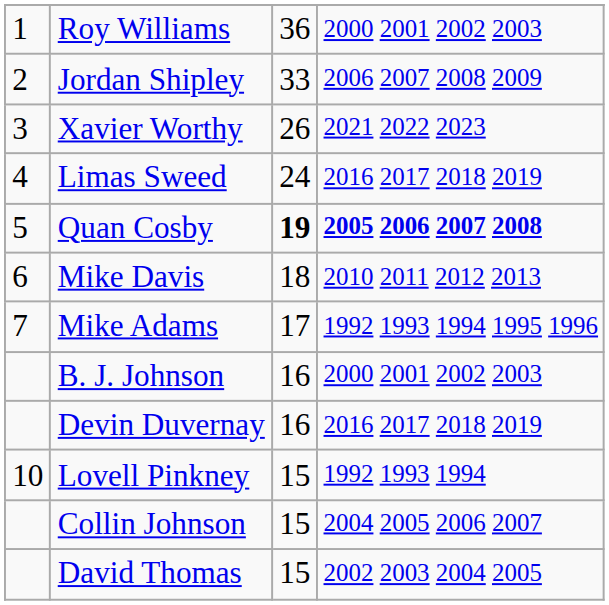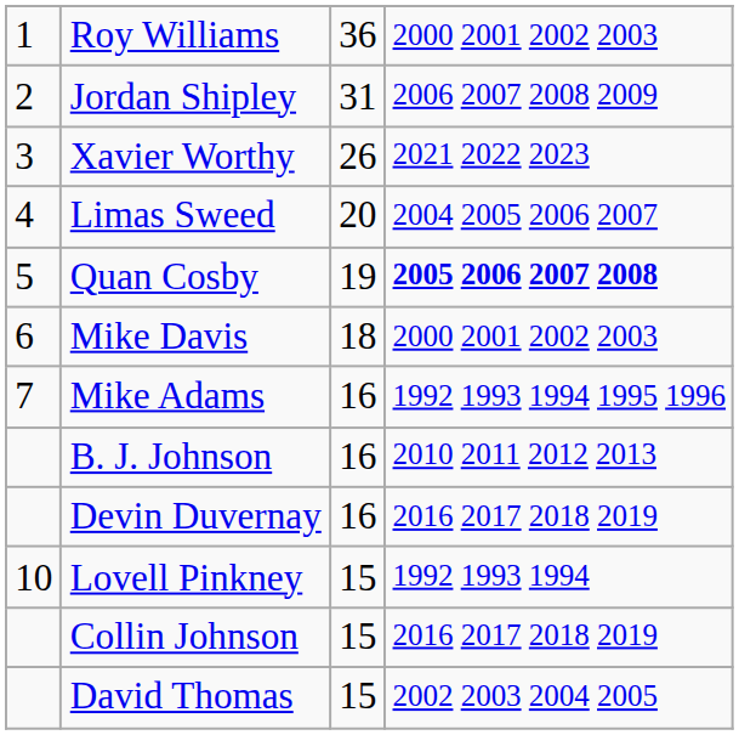 <table class="wikitable">
 <tr>
 </tr>
 <tr>
 <td>1</td>
 <td><a href='#'>Roy Williams</a></td>
 <td>36</td>
 <td style="font-size:80%;"><a href='#'>2000</a> <a href='#'>2001</a> <a href='#'>2002</a> <a href='#'>2003</a></td>
 </tr>
 <tr>
 <td>2</td>
 <td><a href='#'>Jordan Shipley</a></td>
-<td>33</td>
+<td>31</td>
 <td style="font-size:80%;"><a href='#'>2006</a> <a href='#'>2007</a> <a href='#'>2008</a> <a href='#'>2009</a></td>
 </tr>
 <tr>
 <td>3</td>
 <td><a href='#'>Xavier Worthy</a></td>
 <td>26</td>
 <td style="font-size:80%;"><a href='#'>2021</a> <a href='#'>2022</a> <a href='#'>2023</a></td>
 </tr>
 <tr>
 <td>4</td>
 <td><a href='#'>Limas Sweed</a></td>
-<td>24</td>
-<td style="font-size:80%;"><a href='#'>2016</a> <a href='#'>2017</a> <a href='#'>2018</a> <a href='#'>2019</a></td>
+<td>20</td>
+<td style="font-size:80%;"><a href='#'>2004</a> <a href='#'>2005</a> <a href='#'>2006</a> <a href='#'>2007</a></td>
 </tr>
 <tr>
 <td>5</td>
 <td><a href='#'>Quan Cosby</a></td>
-<td><strong>19</strong></td>
+<td>19</td>
 <td style="font-size:80%;"><strong><a href='#'>2005</a> <a href='#'>2006</a> <a href='#'>2007</a> <a href='#'>2008</a></strong></td>
 </tr>
 <tr>
 <td>6</td>
 <td><a href='#'>Mike Davis</a></td>
 <td>18</td>
-<td style="font-size:80%;"><a href='#'>2010</a> <a href='#'>2011</a> <a href='#'>2012</a> <a href='#'>2013</a></td>
+<td style="font-size:80%;"><a href='#'>2000</a> <a href='#'>2001</a> <a href='#'>2002</a> <a href='#'>2003</a></td>
 </tr>
 <tr>
 <td>7</td>
 <td><a href='#'>Mike Adams</a></td>
-<td>17</td>
+<td>16</td>
 <td style="font-size:80%;"><a href='#'>1992</a> <a href='#'>1993</a> <a href='#'>1994</a> <a href='#'>1995</a> <a href='#'>1996</a></td>
 </tr>
 <tr>
 <td></td>
 <td><a href='#'>B. J. Johnson</a></td>
 <td>16</td>
-<td style="font-size:80%;"><a href='#'>2000</a> <a href='#'>2001</a> <a href='#'>2002</a> <a href='#'>2003</a></td>
+<td style="font-size:80%;"><a href='#'>2010</a> <a href='#'>2011</a> <a href='#'>2012</a> <a href='#'>2013</a></td>
 </tr>
 <tr>
 <td></td>
 <td><a href='#'>Devin Duvernay</a></td>
 <td>16</td>
 <td style="font-size:80%;"><a href='#'>2016</a> <a href='#'>2017</a> <a href='#'>2018</a> <a href='#'>2019</a></td>
 </tr>
 <tr>
 <td>10</td>
 <td><a href='#'>Lovell Pinkney</a></td>
 <td>15</td>
 <td style="font-size:80%;"><a href='#'>1992</a> <a href='#'>1993</a> <a href='#'>1994</a></td>
 </tr>
 <tr>
 <td></td>
 <td><a href='#'>Collin Johnson</a></td>
 <td>15</td>
-<td style="font-size:80%;"><a href='#'>2004</a> <a href='#'>2005</a> <a href='#'>2006</a> <a href='#'>2007</a></td>
+<td style="font-size:80%;"><a href='#'>2016</a> <a href='#'>2017</a> <a href='#'>2018</a> <a href='#'>2019</a></td>
 </tr>
 <tr>
 <td></td>
 <td><a href='#'>David Thomas</a></td>
 <td>15</td>
 <td style="font-size:80%;"><a href='#'>2002</a> <a href='#'>2003</a> <a href='#'>2004</a> <a href='#'>2005</a></td>
 </tr>
 </table>
